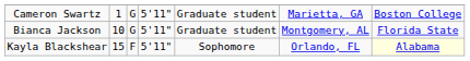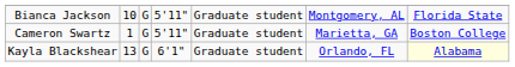 <table class="wikitable sortable" border="1" style="text-align: center;">
 <tr align=center>
+</tr>
+<tr>
+<td>Bianca Jackson</td>
+<td>10</td>
+<td>G</td>
+<td>5'11"</td>
+<td>Graduate student</td>
+<td><a href='#'>Montgomery, AL</a></td>
+<td><a href='#'>Florida State</a></td>
 </tr>
 <tr>
 <td>Cameron Swartz</td>
 <td>1</td>
 <td>G</td>
 <td>5'11"</td>
 <td>Graduate student</td>
 <td><a href='#'>Marietta, GA</a></td>
 <td><a href='#'>Boston College</a></td>
 </tr>
 <tr>
-<td>Bianca Jackson</td>
-<td>10</td>
+<td>Kayla Blackshear</td>
+<td>13</td>
 <td>G</td>
-<td>5'11"</td>
+<td>6'1"</td>
 <td>Graduate student</td>
-<td><a href='#'>Montgomery, AL</a></td>
-<td><a href='#'>Florida State</a></td>
-</tr>
-<tr>
-<td>Kayla Blackshear</td>
-<td>15</td>
-<td>F</td>
-<td>5'11"</td>
-<td>Sophomore</td>
 <td><a href='#'>Orlando, FL</a></td>
 <td style="background: lightyellow;"><a href='#'>Alabama</a></td>
 </tr>
 </table>
